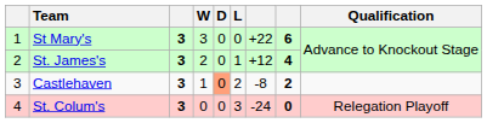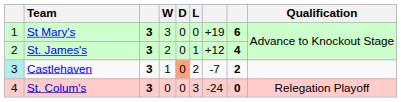 <table class="wikitable" style="text-align:center">
 <tr>
 <th width="20"></th>
 <th width="150" style="text-align:left;">Team</th>
 <th width="20"></th>
 <th>W</th>
 <th>D</th>
 <th>L</th>
 <th width="20"></th>
 <th width="20"></th>
 <th>Qualification</th>
 </tr>
 <tr style="background:#ccffcc">
 <td>1</td>
 <td align="left"> <a href='#'>St Mary's</a></td>
 <td><strong>3</strong></td>
 <td>3</td>
 <td>0</td>
 <td>0</td>
-<td>+22</td>
+<td>+19</td>
 <td><strong>6</strong></td>
 <td rowspan="2">Advance to Knockout Stage</td>
 </tr>
 <tr style="background:#ccffcc">
 <td>2</td>
 <td align="left"> <a href='#'>St. James's</a></td>
 <td><strong>3</strong></td>
 <td>2</td>
 <td>0</td>
 <td>1</td>
 <td>+12</td>
 <td><strong>4</strong></td>
 </tr>
 <tr>
-<td>3</td>
+<td style="background: paleturquoise;">3</td>
 <td align="left"> <a href='#'>Castlehaven</a></td>
 <td><strong>3</strong></td>
 <td>1</td>
 <td style="background: lightsalmon;">0</td>
 <td>2</td>
-<td>-8</td>
+<td>-7</td>
 <td><strong>2</strong></td>
 <td></td>
 </tr>
 <tr style="background:#ffcccc">
 <td>4</td>
 <td align="left"> <a href='#'>St. Colum's</a></td>
 <td><strong>3</strong></td>
 <td>0</td>
 <td>0</td>
 <td>3</td>
 <td>-24</td>
 <td><strong>0</strong></td>
 <td>Relegation Playoff</td>
 </tr>
 </table>
